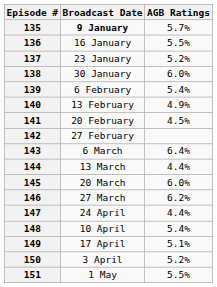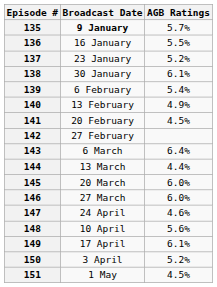 <table class=wikitable style=text-align:center>
 <tr>
 <th>Episode #</th>
 <th>Broadcast Date</th>
 <th>AGB Ratings<br></th>
 </tr>
 <tr>
 <th>135</th>
 <td><strong>9 January</strong></td>
 <td>5.7%</td>
 </tr>
 <tr>
 <th>136</th>
 <td>16 January</td>
 <td>5.5%</td>
 </tr>
 <tr>
 <th>137</th>
 <td>23 January</td>
 <td>5.2%</td>
 </tr>
 <tr>
 <th>138</th>
 <td>30 January</td>
-<td>6.0%</td>
+<td>6.1%</td>
 </tr>
 <tr>
 <th>139</th>
 <td>6 February</td>
 <td>5.4%</td>
 </tr>
 <tr>
 <th>140</th>
 <td>13 February</td>
 <td>4.9%</td>
 </tr>
 <tr>
 <th>141</th>
 <td>20 February</td>
 <td>4.5%</td>
 </tr>
 <tr>
 <th>142</th>
 <td>27 February</td>
 <td></td>
 </tr>
 <tr>
 <th>143</th>
 <td>6 March</td>
 <td>6.4%</td>
 </tr>
 <tr>
 <th>144</th>
 <td>13 March</td>
 <td>4.4%</td>
 </tr>
 <tr>
 <th>145</th>
 <td>20 March</td>
 <td>6.0%</td>
 </tr>
 <tr>
 <th>146</th>
 <td>27 March</td>
-<td>6.2%</td>
+<td>6.0%</td>
 </tr>
 <tr>
 <th>147</th>
 <td>24 April</td>
-<td>4.4%</td>
+<td>4.6%</td>
 </tr>
 <tr>
 <th>148</th>
 <td>10 April</td>
-<td>5.4%</td>
+<td>5.6%</td>
 </tr>
 <tr>
 <th>149</th>
 <td>17 April</td>
-<td>5.1%</td>
+<td>6.1%</td>
 </tr>
 <tr>
 <th>150</th>
 <td>3 April</td>
 <td>5.2%</td>
 </tr>
 <tr>
 <th>151</th>
 <td>1 May</td>
-<td>5.5%</td>
+<td>4.5%</td>
 </tr>
 </table>
